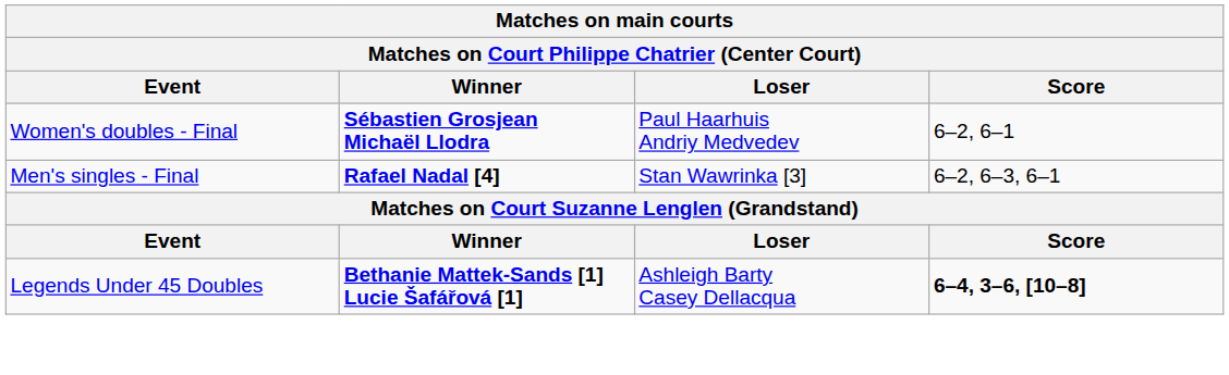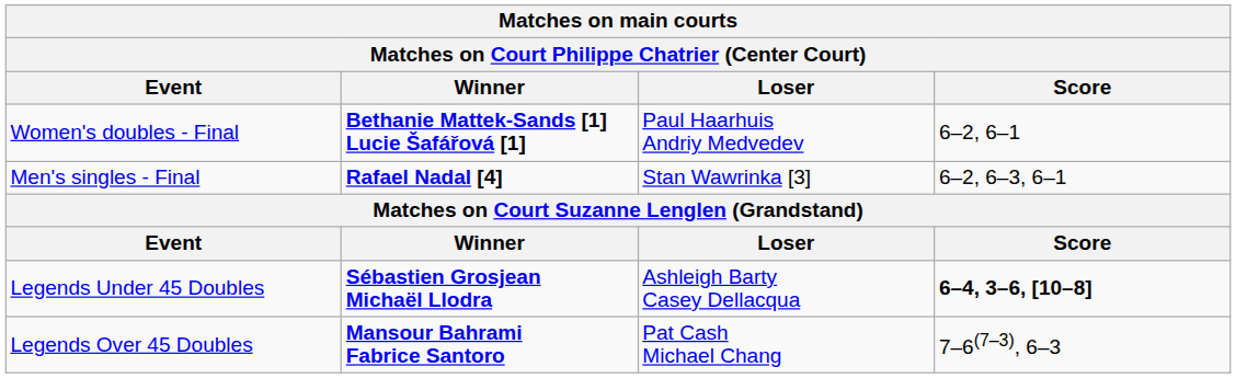 <table class="wikitable collapsible uncollapsed" style=margin:auto>
 <tr>
 <th colspan=4 style=white-space:nowrap>Matches on main courts</th>
 </tr>
 <tr>
 <th colspan=4><strong>Matches on <a href='#'>Court Philippe Chatrier</a> (Center Court)</strong></th>
 </tr>
 <tr>
 <th width=250>Event</th>
 <th width=220>Winner</th>
 <th width=220>Loser</th>
 <th width=220>Score</th>
 </tr>
 <tr>
 <td><a href='#'>Women's doubles - Final</a></td>
-<td> <strong><a href='#'>Sébastien Grosjean</a><br> <a href='#'>Michaël Llodra</a></strong></td>
+<td> <strong><a href='#'>Bethanie Mattek-Sands</a> [1]<br> <a href='#'>Lucie Šafářová</a> [1]</strong></td>
 <td> <a href='#'>Paul Haarhuis</a><br> <a href='#'>Andriy Medvedev</a></td>
 <td>6–2, 6–1</td>
 </tr>
 <tr>
 <td><a href='#'>Men's singles - Final</a></td>
 <td> <strong><a href='#'>Rafael Nadal</a> [4]</strong></td>
 <td> <a href='#'>Stan Wawrinka</a> [3]</td>
 <td>6–2, 6–3, 6–1</td>
 </tr>
 <tr>
 <th colspan=4><strong>Matches on <a href='#'>Court Suzanne Lenglen</a> (Grandstand)</strong></th>
 </tr>
 <tr>
 <th width=250>Event</th>
 <th width=220>Winner</th>
 <th width=220>Loser</th>
 <th width=220>Score</th>
 </tr>
 <tr>
 <td><a href='#'>Legends Under 45 Doubles</a></td>
-<td> <strong><a href='#'>Bethanie Mattek-Sands</a> [1]<br> <a href='#'>Lucie Šafářová</a> [1]</strong></td>
+<td> <strong><a href='#'>Sébastien Grosjean</a><br> <a href='#'>Michaël Llodra</a></strong></td>
 <td> <a href='#'>Ashleigh Barty</a><br> <a href='#'>Casey Dellacqua</a></td>
 <td><strong>6–4, 3–6, [10–8]</strong></td>
 </tr>
+<tr>
+<td><a href='#'>Legends Over 45 Doubles</a></td>
+<td> <strong><a href='#'>Mansour Bahrami</a><br> <a href='#'>Fabrice Santoro</a></strong></td>
+<td> <a href='#'>Pat Cash</a><br> <a href='#'>Michael Chang</a></td>
+<td>7–6<sup>(7–3)</sup>, 6–3</td>
+</tr>
 </table>
